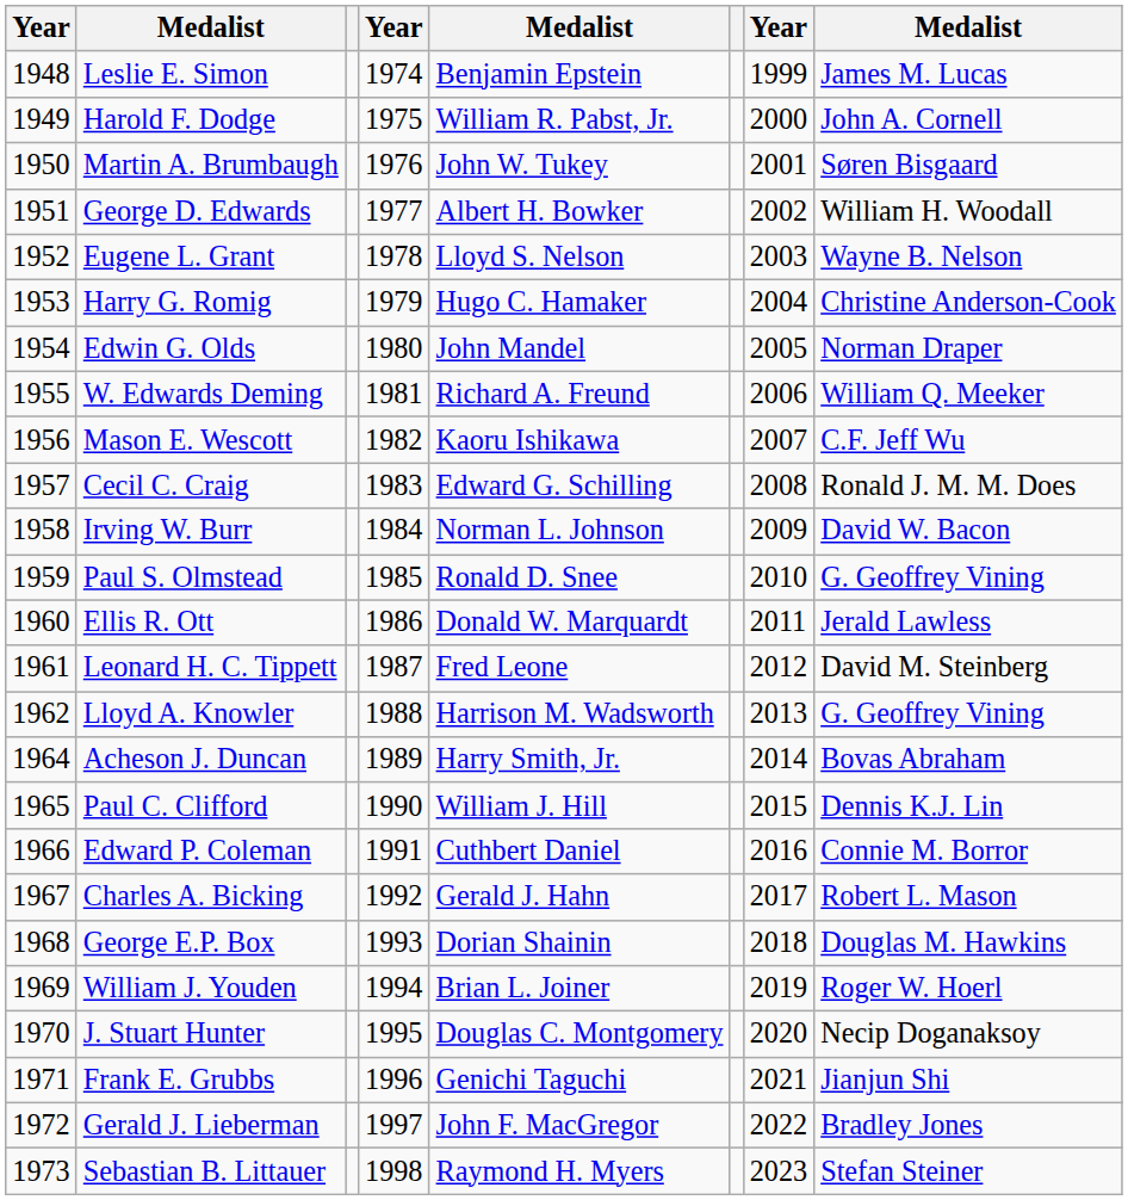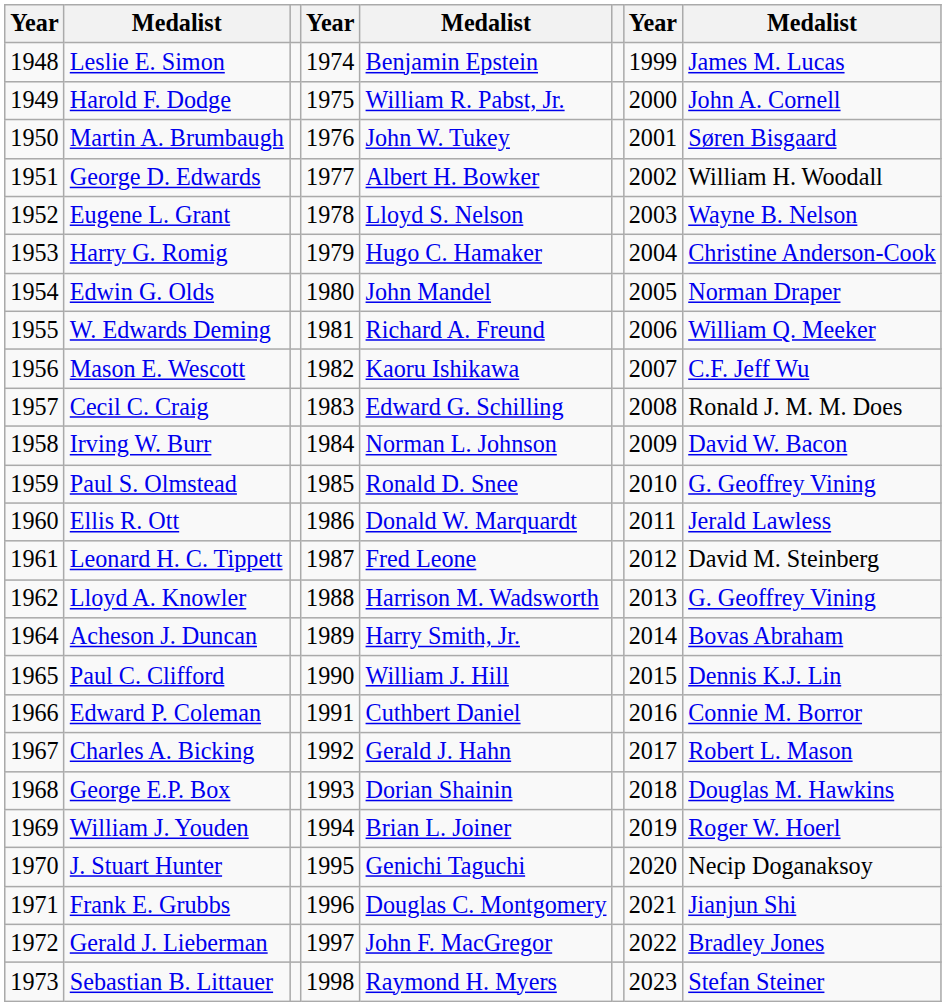 <table class="wikitable">
 <tr>
 <th>Year</th>
 <th>Medalist</th>
 <th></th>
 <th>Year</th>
 <th>Medalist</th>
 <th></th>
 <th>Year</th>
 <th>Medalist</th>
 </tr>
 <tr>
 <td>1948</td>
 <td><a href='#'>Leslie E. Simon</a></td>
 <td></td>
 <td>1974</td>
 <td><a href='#'>Benjamin Epstein</a></td>
 <td></td>
 <td>1999</td>
 <td><a href='#'>James M. Lucas</a></td>
 </tr>
 <tr>
 <td>1949</td>
 <td><a href='#'>Harold F. Dodge</a></td>
 <td></td>
 <td>1975</td>
 <td><a href='#'>William R. Pabst, Jr.</a></td>
 <td></td>
 <td>2000</td>
 <td><a href='#'>John A. Cornell</a></td>
 </tr>
 <tr>
 <td>1950</td>
 <td><a href='#'>Martin A. Brumbaugh</a></td>
 <td></td>
 <td>1976</td>
 <td><a href='#'>John W. Tukey</a></td>
 <td></td>
 <td>2001</td>
 <td><a href='#'>Søren Bisgaard</a></td>
 </tr>
 <tr>
 <td>1951</td>
 <td><a href='#'>George D. Edwards</a></td>
 <td></td>
 <td>1977</td>
 <td><a href='#'>Albert H. Bowker</a></td>
 <td></td>
 <td>2002</td>
 <td>William H. Woodall</td>
 </tr>
 <tr>
 <td>1952</td>
 <td><a href='#'>Eugene L. Grant</a></td>
 <td></td>
 <td>1978</td>
 <td><a href='#'>Lloyd S. Nelson</a></td>
 <td></td>
 <td>2003</td>
 <td><a href='#'>Wayne B. Nelson</a></td>
 </tr>
 <tr>
 <td>1953</td>
 <td><a href='#'>Harry G. Romig</a></td>
 <td></td>
 <td>1979</td>
 <td><a href='#'>Hugo C. Hamaker</a></td>
 <td></td>
 <td>2004</td>
 <td><a href='#'>Christine Anderson-Cook</a></td>
 </tr>
 <tr>
 <td>1954</td>
 <td><a href='#'>Edwin G. Olds</a></td>
 <td></td>
 <td>1980</td>
 <td><a href='#'>John Mandel</a></td>
 <td></td>
 <td>2005</td>
 <td><a href='#'>Norman Draper</a></td>
 </tr>
 <tr>
 <td>1955</td>
 <td><a href='#'>W. Edwards Deming</a></td>
 <td></td>
 <td>1981</td>
 <td><a href='#'>Richard A. Freund</a></td>
 <td></td>
 <td>2006</td>
 <td><a href='#'>William Q. Meeker</a></td>
 </tr>
 <tr>
 <td>1956</td>
 <td><a href='#'>Mason E. Wescott</a></td>
 <td></td>
 <td>1982</td>
 <td><a href='#'>Kaoru Ishikawa</a></td>
 <td></td>
 <td>2007</td>
 <td><a href='#'>C.F. Jeff Wu</a></td>
 </tr>
 <tr>
 <td>1957</td>
 <td><a href='#'>Cecil C. Craig</a></td>
 <td></td>
 <td>1983</td>
 <td><a href='#'>Edward G. Schilling</a></td>
 <td></td>
 <td>2008</td>
 <td>Ronald J. M. M. Does</td>
 </tr>
 <tr>
 <td>1958</td>
 <td><a href='#'>Irving W. Burr</a></td>
 <td></td>
 <td>1984</td>
 <td><a href='#'>Norman L. Johnson</a></td>
 <td></td>
 <td>2009</td>
 <td><a href='#'>David W. Bacon</a></td>
 </tr>
 <tr>
 <td>1959</td>
 <td><a href='#'>Paul S. Olmstead</a></td>
 <td></td>
 <td>1985</td>
 <td><a href='#'>Ronald D. Snee</a></td>
 <td></td>
 <td>2010</td>
 <td><a href='#'>G. Geoffrey Vining</a></td>
 </tr>
 <tr>
 <td>1960</td>
 <td><a href='#'>Ellis R. Ott</a></td>
 <td></td>
 <td>1986</td>
 <td><a href='#'>Donald W. Marquardt</a></td>
 <td></td>
 <td>2011</td>
 <td><a href='#'>Jerald Lawless</a></td>
 </tr>
 <tr>
 <td>1961</td>
 <td><a href='#'>Leonard H. C. Tippett</a></td>
 <td></td>
 <td>1987</td>
 <td><a href='#'>Fred Leone</a></td>
 <td></td>
 <td>2012</td>
 <td>David M. Steinberg</td>
 </tr>
 <tr>
 <td>1962</td>
 <td><a href='#'>Lloyd A. Knowler</a></td>
 <td></td>
 <td>1988</td>
 <td><a href='#'>Harrison M. Wadsworth</a></td>
 <td></td>
 <td>2013</td>
 <td><a href='#'>G. Geoffrey Vining</a></td>
 </tr>
 <tr>
 <td>1964</td>
 <td><a href='#'>Acheson J. Duncan</a></td>
 <td></td>
 <td>1989</td>
 <td><a href='#'>Harry Smith, Jr.</a></td>
 <td></td>
 <td>2014</td>
 <td><a href='#'>Bovas Abraham</a></td>
 </tr>
 <tr>
 <td>1965</td>
 <td><a href='#'>Paul C. Clifford</a></td>
 <td></td>
 <td>1990</td>
 <td><a href='#'>William J. Hill</a></td>
 <td></td>
 <td>2015</td>
 <td><a href='#'>Dennis K.J. Lin</a></td>
 </tr>
 <tr>
 <td>1966</td>
 <td><a href='#'>Edward P. Coleman</a></td>
 <td></td>
 <td>1991</td>
 <td><a href='#'>Cuthbert Daniel</a></td>
 <td></td>
 <td>2016</td>
 <td><a href='#'>Connie M. Borror</a></td>
 </tr>
 <tr>
 <td>1967</td>
 <td><a href='#'>Charles A. Bicking</a></td>
 <td></td>
 <td>1992</td>
 <td><a href='#'>Gerald J. Hahn</a></td>
 <td></td>
 <td>2017</td>
 <td><a href='#'>Robert L. Mason</a></td>
 </tr>
 <tr>
 <td>1968</td>
 <td><a href='#'>George E.P. Box</a></td>
 <td></td>
 <td>1993</td>
 <td><a href='#'>Dorian Shainin</a></td>
 <td></td>
 <td>2018</td>
 <td><a href='#'>Douglas M. Hawkins</a></td>
 </tr>
 <tr>
 <td>1969</td>
 <td><a href='#'>William J. Youden</a></td>
 <td></td>
 <td>1994</td>
 <td><a href='#'>Brian L. Joiner</a></td>
 <td></td>
 <td>2019</td>
 <td><a href='#'>Roger W. Hoerl</a></td>
 </tr>
 <tr>
 <td>1970</td>
 <td><a href='#'>J. Stuart Hunter</a></td>
 <td></td>
 <td>1995</td>
-<td><a href='#'>Douglas C. Montgomery</a></td>
+<td><a href='#'>Genichi Taguchi</a></td>
 <td></td>
 <td>2020</td>
 <td>Necip Doganaksoy</td>
 </tr>
 <tr>
 <td>1971</td>
 <td><a href='#'>Frank E. Grubbs</a></td>
 <td></td>
 <td>1996</td>
-<td><a href='#'>Genichi Taguchi</a></td>
+<td><a href='#'>Douglas C. Montgomery</a></td>
 <td></td>
 <td>2021</td>
 <td><a href='#'>Jianjun Shi</a></td>
 </tr>
 <tr>
 <td>1972</td>
 <td><a href='#'>Gerald J. Lieberman</a></td>
 <td></td>
 <td>1997</td>
 <td><a href='#'>John F. MacGregor</a></td>
 <td></td>
 <td>2022</td>
 <td><a href='#'>Bradley Jones</a></td>
 </tr>
 <tr>
 <td>1973</td>
 <td><a href='#'>Sebastian B. Littauer</a></td>
 <td></td>
 <td>1998</td>
 <td><a href='#'>Raymond H. Myers</a></td>
 <td></td>
 <td>2023</td>
 <td><a href='#'>Stefan Steiner</a></td>
 </tr>
 </table>
